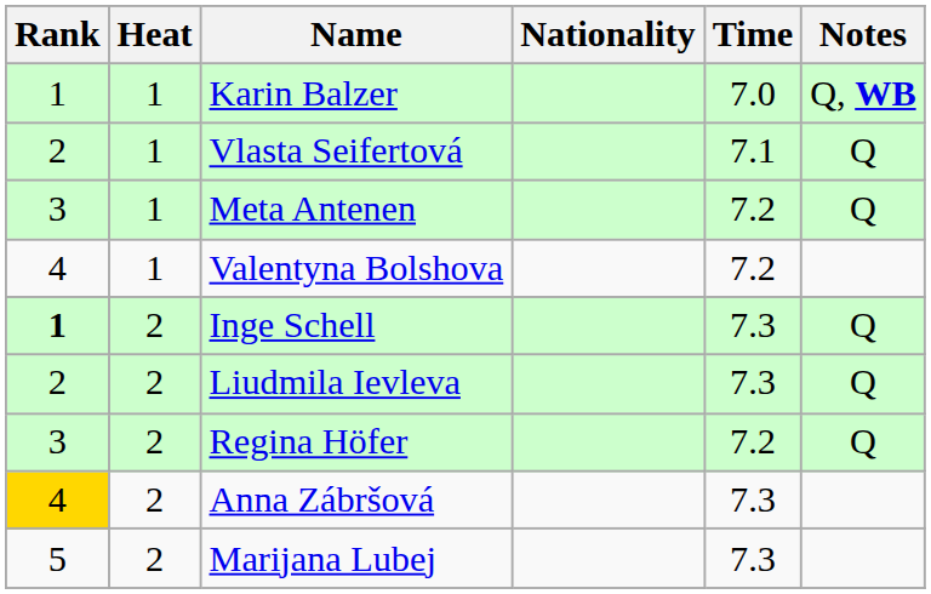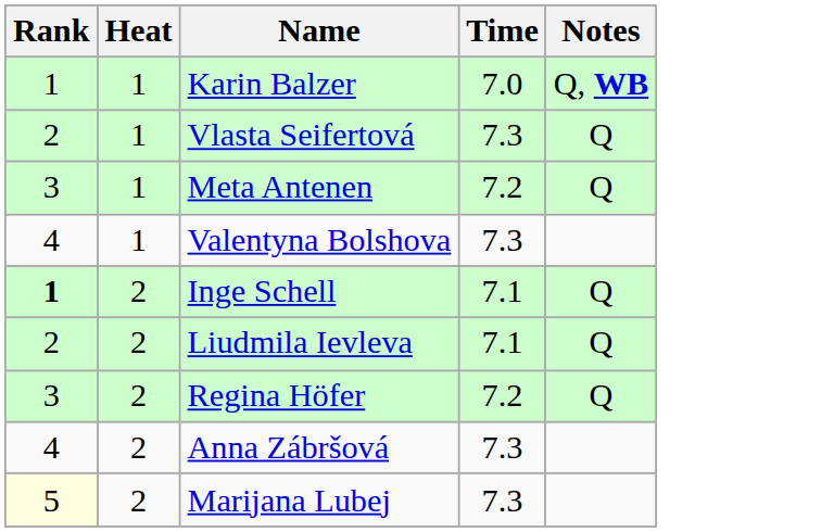 <table class="wikitable sortable" style="text-align:center">
 <tr>
 <th>Rank</th>
 <th>Heat</th>
 <th>Name</th>
-<th>Nationality</th>
 <th>Time</th>
 <th>Notes</th>
 </tr>
 <tr bgcolor=ccffcc>
 <td>1</td>
 <td>1</td>
 <td align="left"><a href='#'>Karin Balzer</a></td>
-<td align=left></td>
 <td>7.0</td>
 <td>Q, <strong><a href='#'>WB</a></strong></td>
 </tr>
 <tr bgcolor=ccffcc>
 <td>2</td>
 <td>1</td>
 <td align="left"><a href='#'>Vlasta Seifertová</a></td>
-<td align=left></td>
-<td>7.1</td>
+<td>7.3</td>
 <td>Q</td>
 </tr>
 <tr bgcolor=ccffcc>
 <td>3</td>
 <td>1</td>
 <td align="left"><a href='#'>Meta Antenen</a></td>
-<td align=left></td>
 <td>7.2</td>
 <td>Q</td>
 </tr>
 <tr>
 <td>4</td>
 <td>1</td>
 <td align="left"><a href='#'>Valentyna Bolshova</a></td>
-<td align=left></td>
-<td>7.2</td>
+<td>7.3</td>
 <td></td>
 </tr>
 <tr bgcolor=ccffcc>
 <td><strong>1</strong></td>
 <td>2</td>
 <td align="left"><a href='#'>Inge Schell</a></td>
-<td align=left></td>
-<td>7.3</td>
+<td>7.1</td>
 <td>Q</td>
 </tr>
 <tr bgcolor=ccffcc>
 <td>2</td>
 <td>2</td>
 <td align="left"><a href='#'>Liudmila Ievleva</a></td>
-<td align=left></td>
-<td>7.3</td>
+<td>7.1</td>
 <td>Q</td>
 </tr>
 <tr bgcolor=ccffcc>
 <td>3</td>
 <td>2</td>
 <td align="left"><a href='#'>Regina Höfer</a></td>
-<td align=left></td>
 <td>7.2</td>
 <td>Q</td>
 </tr>
 <tr>
-<td style="background: gold;">4</td>
+<td>4</td>
 <td>2</td>
 <td align="left"><a href='#'>Anna Zábršová</a></td>
-<td align=left></td>
 <td>7.3</td>
 <td></td>
 </tr>
 <tr>
-<td>5</td>
+<td style="background: lightyellow;">5</td>
 <td>2</td>
 <td align="left"><a href='#'>Marijana Lubej</a></td>
-<td align=left></td>
 <td>7.3</td>
 <td></td>
 </tr>
 </table>
